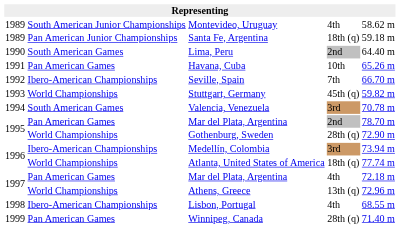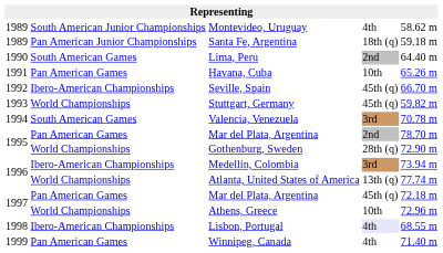 <table>
 <tr>
 <th style="background:#eee;" colspan="6">Representing </th>
 </tr>
 <tr>
 <td>1989</td>
 <td><a href='#'>South American Junior Championships</a></td>
 <td><a href='#'>Montevideo, Uruguay</a></td>
 <td>4th</td>
 <td>58.62 m</td>
 </tr>
 <tr>
 <td>1989</td>
 <td><a href='#'>Pan American Junior Championships</a></td>
 <td><a href='#'>Santa Fe, Argentina</a></td>
 <td>18th (q)</td>
 <td>59.18 m</td>
 </tr>
 <tr>
 <td>1990</td>
 <td><a href='#'>South American Games</a></td>
 <td><a href='#'>Lima, Peru</a></td>
 <td style="background:silver;">2nd</td>
 <td>64.40 m</td>
 </tr>
 <tr>
 <td>1991</td>
 <td><a href='#'>Pan American Games</a></td>
 <td><a href='#'>Havana, Cuba</a></td>
 <td>10th</td>
 <td><a href='#'>65.26 m</a></td>
 </tr>
 <tr>
 <td>1992</td>
 <td><a href='#'>Ibero-American Championships</a></td>
 <td><a href='#'>Seville, Spain</a></td>
-<td>7th</td>
+<td>45th (q)</td>
 <td><a href='#'>66.70 m</a></td>
 </tr>
 <tr>
 <td>1993</td>
 <td><a href='#'>World Championships</a></td>
 <td><a href='#'>Stuttgart, Germany</a></td>
 <td>45th (q)</td>
 <td><a href='#'>59.82 m</a></td>
 </tr>
 <tr>
 <td>1994</td>
 <td><a href='#'>South American Games</a></td>
 <td><a href='#'>Valencia, Venezuela</a></td>
 <td style="background:#c96;">3rd</td>
 <td><a href='#'>70.78 m</a></td>
 </tr>
 <tr>
 <td rowspan=2>1995</td>
 <td><a href='#'>Pan American Games</a></td>
 <td><a href='#'>Mar del Plata, Argentina</a></td>
 <td style="background:silver;">2nd</td>
 <td><a href='#'>78.70 m</a></td>
 </tr>
 <tr>
 <td><a href='#'>World Championships</a></td>
 <td><a href='#'>Gothenburg, Sweden</a></td>
 <td>28th (q)</td>
 <td><a href='#'>72.90 m</a></td>
 </tr>
 <tr>
 <td rowspan=2>1996</td>
 <td><a href='#'>Ibero-American Championships</a></td>
 <td><a href='#'>Medellín, Colombia</a></td>
 <td style="background:#c96;">3rd</td>
 <td><a href='#'>73.94 m</a></td>
 </tr>
 <tr>
 <td><a href='#'>World Championships</a></td>
 <td><a href='#'>Atlanta, United States of America</a></td>
-<td>18th (q)</td>
+<td>13th (q)</td>
 <td><a href='#'>77.74 m</a></td>
 </tr>
 <tr>
 <td rowspan=2>1997</td>
 <td><a href='#'>Pan American Games</a></td>
 <td><a href='#'>Mar del Plata, Argentina</a></td>
-<td>4th</td>
+<td>45th (q)</td>
 <td><a href='#'>72.18 m</a></td>
 </tr>
 <tr>
 <td><a href='#'>World Championships</a></td>
 <td><a href='#'>Athens, Greece</a></td>
-<td>13th (q)</td>
+<td>10th</td>
 <td><a href='#'>72.96 m</a></td>
 </tr>
 <tr>
 <td>1998</td>
 <td><a href='#'>Ibero-American Championships</a></td>
 <td><a href='#'>Lisbon, Portugal</a></td>
-<td>4th</td>
+<td style="background: lavender;">4th</td>
 <td><a href='#'>68.55 m</a></td>
 </tr>
 <tr>
 <td>1999</td>
 <td><a href='#'>Pan American Games</a></td>
 <td><a href='#'>Winnipeg, Canada</a></td>
-<td>28th (q)</td>
+<td>4th</td>
 <td><a href='#'>71.40 m</a></td>
 </tr>
 </table>
